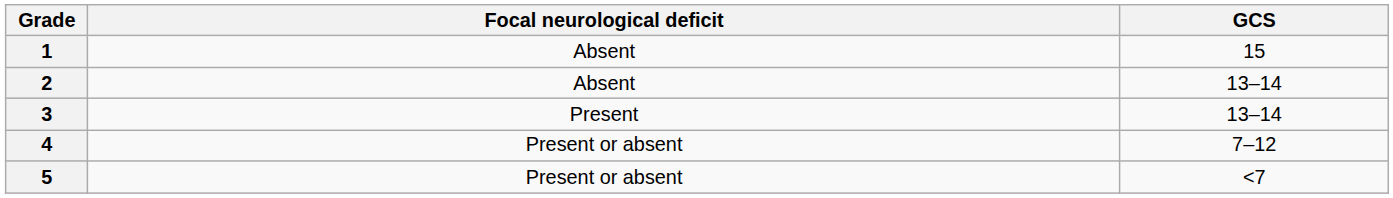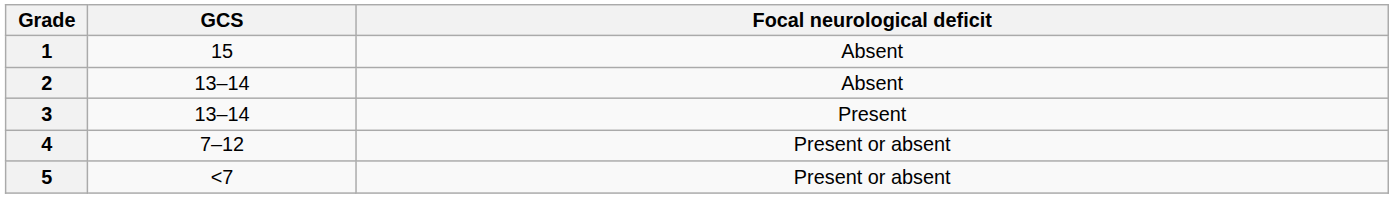 <table class="wikitable" style = "width:75%; font-size:85%; margin-left:15px; text-align:center">
 <tr>
 <th width="50">Grade</th>
+<th>GCS</th>
 <th>Focal neurological deficit</th>
-<th>GCS</th>
 </tr>
 <tr>
 <th>1</th>
+<td>15</td>
 <td>Absent</td>
-<td>15</td>
 </tr>
 <tr>
 <th>2</th>
+<td>13–14</td>
 <td>Absent</td>
-<td>13–14</td>
 </tr>
 <tr>
 <th>3</th>
+<td>13–14</td>
 <td>Present</td>
-<td>13–14</td>
 </tr>
 <tr>
 <th>4</th>
+<td>7–12</td>
 <td>Present or absent</td>
-<td>7–12</td>
 </tr>
 <tr>
 <th>5</th>
+<td><7</td>
 <td>Present or absent</td>
-<td><7</td>
 </tr>
 </table>
